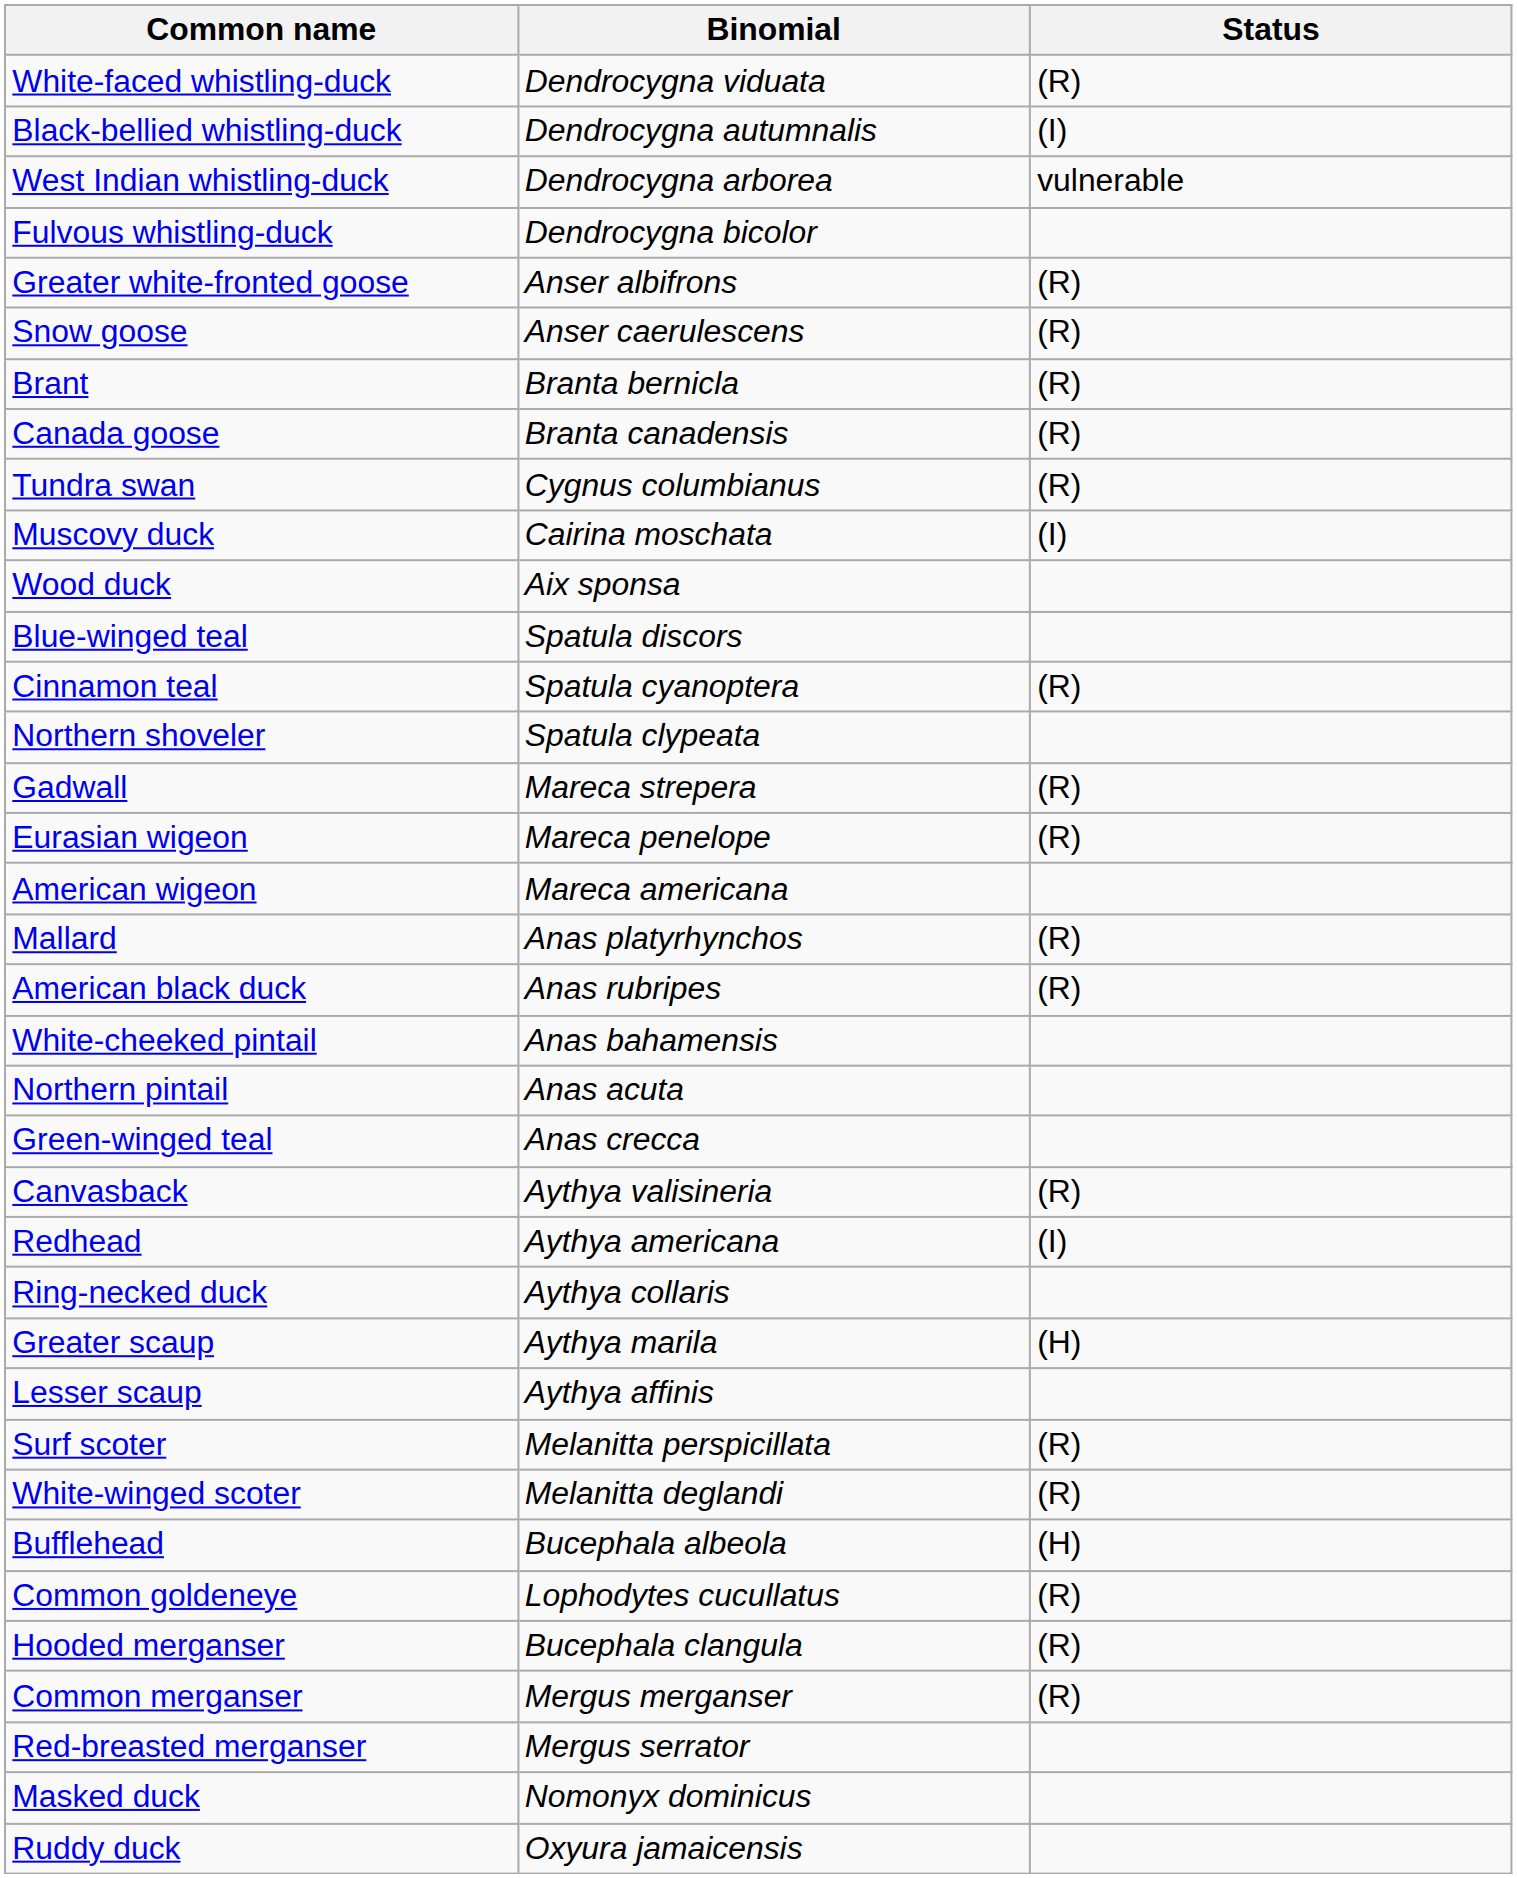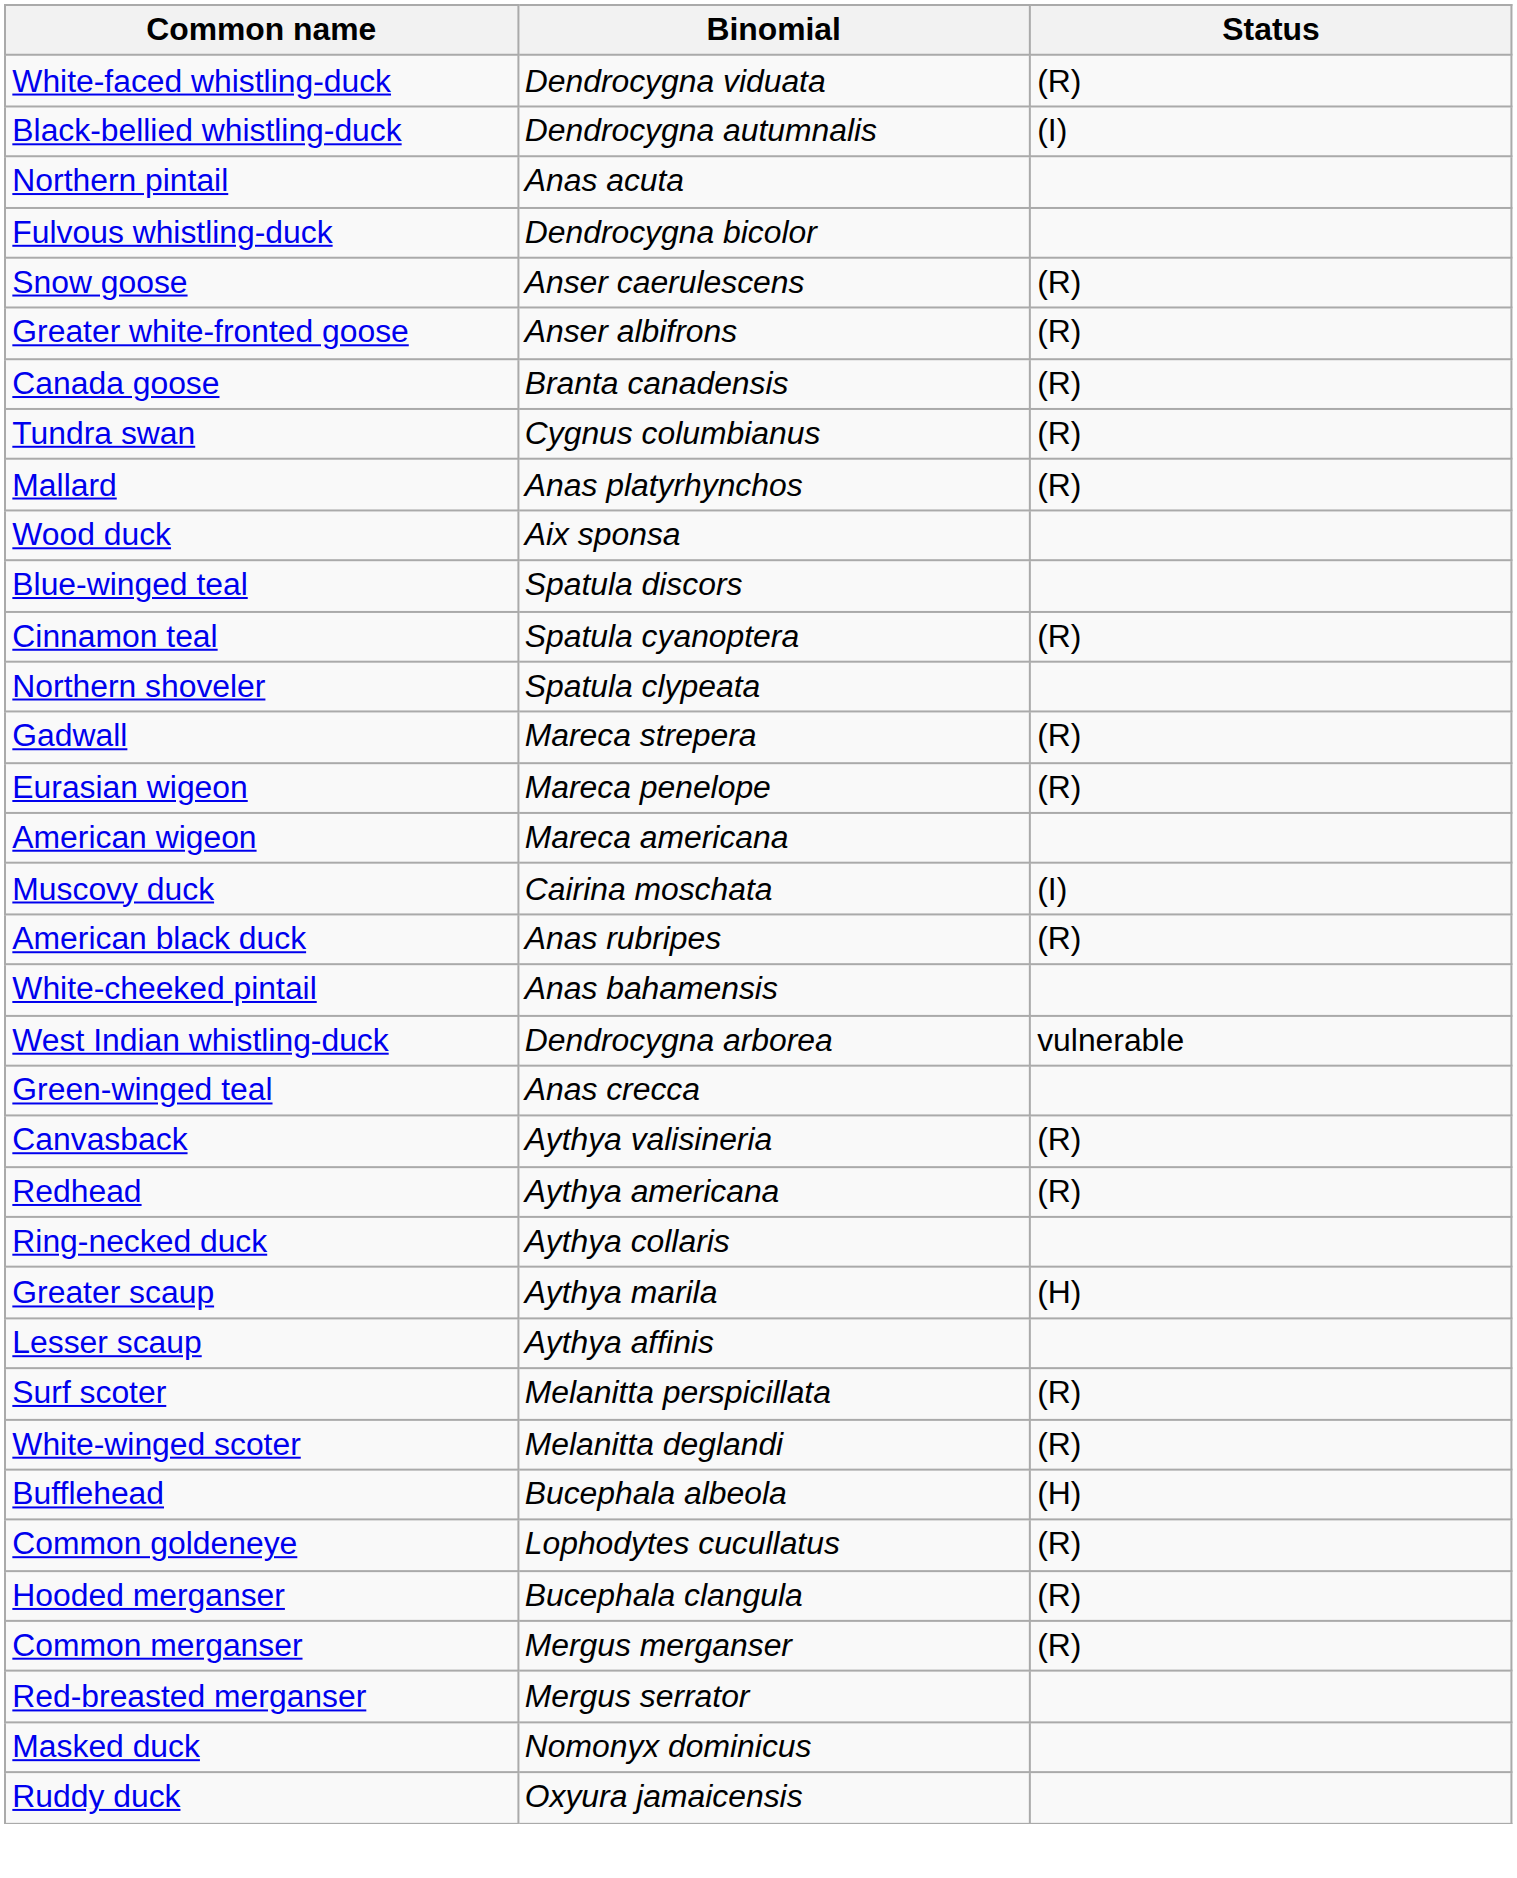 <table width=60% class="wikitable">
 <tr>
 <th width=34%>Common name</th>
 <th width=34%>Binomial</th>
 <th width=32%>Status</th>
 </tr>
 <tr>
 <td><a href='#'>White-faced whistling-duck</a></td>
 <td><em>Dendrocygna viduata</em></td>
 <td>(R)</td>
 </tr>
 <tr>
 <td><a href='#'>Black-bellied whistling-duck</a></td>
 <td><em>Dendrocygna autumnalis</em></td>
 <td>(I)</td>
 </tr>
 <tr>
-<td><a href='#'>West Indian whistling-duck</a></td>
-<td><em>Dendrocygna arborea</em></td>
-<td>vulnerable</td>
+<td><a href='#'>Northern pintail</a></td>
+<td><em>Anas acuta</em></td>
+<td></td>
 </tr>
 <tr>
 <td><a href='#'>Fulvous whistling-duck</a></td>
 <td><em>Dendrocygna bicolor</em></td>
 <td></td>
 </tr>
 <tr>
-<td><a href='#'>Greater white-fronted goose</a></td>
-<td><em>Anser albifrons</em></td>
-<td>(R)</td>
-</tr>
-<tr>
 <td><a href='#'>Snow goose</a></td>
 <td><em>Anser caerulescens</em></td>
 <td>(R)</td>
 </tr>
 <tr>
-<td><a href='#'>Brant</a></td>
-<td><em>Branta bernicla</em></td>
+<td><a href='#'>Greater white-fronted goose</a></td>
+<td><em>Anser albifrons</em></td>
 <td>(R)</td>
 </tr>
 <tr>
 <td><a href='#'>Canada goose</a></td>
 <td><em>Branta canadensis</em></td>
 <td>(R)</td>
 </tr>
 <tr>
 <td><a href='#'>Tundra swan</a></td>
 <td><em>Cygnus columbianus</em></td>
 <td>(R)</td>
 </tr>
 <tr>
-<td><a href='#'>Muscovy duck</a></td>
-<td><em>Cairina moschata</em></td>
-<td>(I)</td>
+<td><a href='#'>Mallard</a></td>
+<td><em>Anas platyrhynchos</em></td>
+<td>(R)</td>
 </tr>
 <tr>
 <td><a href='#'>Wood duck</a></td>
 <td><em>Aix sponsa</em></td>
 <td></td>
 </tr>
 <tr>
 <td><a href='#'>Blue-winged teal</a></td>
 <td><em>Spatula discors</em></td>
 <td></td>
 </tr>
 <tr>
 <td><a href='#'>Cinnamon teal</a></td>
 <td><em>Spatula cyanoptera</em></td>
 <td>(R)</td>
 </tr>
 <tr>
 <td><a href='#'>Northern shoveler</a></td>
 <td><em>Spatula clypeata</em></td>
 <td></td>
 </tr>
 <tr>
 <td><a href='#'>Gadwall</a></td>
 <td><em>Mareca strepera</em></td>
 <td>(R)</td>
 </tr>
 <tr>
 <td><a href='#'>Eurasian wigeon</a></td>
 <td><em>Mareca penelope</em></td>
 <td>(R)</td>
 </tr>
 <tr>
 <td><a href='#'>American wigeon</a></td>
 <td><em>Mareca americana</em></td>
 <td></td>
 </tr>
 <tr>
-<td><a href='#'>Mallard</a></td>
-<td><em>Anas platyrhynchos</em></td>
-<td>(R)</td>
+<td><a href='#'>Muscovy duck</a></td>
+<td><em>Cairina moschata</em></td>
+<td>(I)</td>
 </tr>
 <tr>
 <td><a href='#'>American black duck</a></td>
 <td><em>Anas rubripes</em></td>
 <td>(R)</td>
 </tr>
 <tr>
 <td><a href='#'>White-cheeked pintail</a></td>
 <td><em>Anas bahamensis</em></td>
 <td></td>
 </tr>
 <tr>
-<td><a href='#'>Northern pintail</a></td>
-<td><em>Anas acuta</em></td>
-<td></td>
+<td><a href='#'>West Indian whistling-duck</a></td>
+<td><em>Dendrocygna arborea</em></td>
+<td>vulnerable</td>
 </tr>
 <tr>
 <td><a href='#'>Green-winged teal</a></td>
 <td><em>Anas crecca</em></td>
 <td></td>
 </tr>
 <tr>
 <td><a href='#'>Canvasback</a></td>
 <td><em>Aythya valisineria</em></td>
 <td>(R)</td>
 </tr>
 <tr>
 <td><a href='#'>Redhead</a></td>
 <td><em>Aythya americana</em></td>
-<td>(I)</td>
+<td>(R)</td>
 </tr>
 <tr>
 <td><a href='#'>Ring-necked duck</a></td>
 <td><em>Aythya collaris</em></td>
 <td></td>
 </tr>
 <tr>
 <td><a href='#'>Greater scaup</a></td>
 <td><em>Aythya marila</em></td>
 <td>(H)</td>
 </tr>
 <tr>
 <td><a href='#'>Lesser scaup</a></td>
 <td><em>Aythya affinis</em></td>
 <td></td>
 </tr>
 <tr>
 <td><a href='#'>Surf scoter</a></td>
 <td><em>Melanitta perspicillata</em></td>
 <td>(R)</td>
 </tr>
 <tr>
 <td><a href='#'>White-winged scoter</a></td>
 <td><em>Melanitta deglandi</em></td>
 <td>(R)</td>
 </tr>
 <tr>
 <td><a href='#'>Bufflehead</a></td>
 <td><em>Bucephala albeola</em></td>
 <td>(H)</td>
 </tr>
 <tr>
 <td><a href='#'>Common goldeneye</a></td>
 <td><em>Lophodytes cucullatus</em></td>
 <td>(R)</td>
 </tr>
 <tr>
 <td><a href='#'>Hooded merganser</a></td>
 <td><em>Bucephala clangula</em></td>
 <td>(R)</td>
 </tr>
 <tr>
 <td><a href='#'>Common merganser</a></td>
 <td><em>Mergus merganser</em></td>
 <td>(R)</td>
 </tr>
 <tr>
 <td><a href='#'>Red-breasted merganser</a></td>
 <td><em>Mergus serrator</em></td>
 <td></td>
 </tr>
 <tr>
 <td><a href='#'>Masked duck</a></td>
 <td><em>Nomonyx dominicus</em></td>
 <td></td>
 </tr>
 <tr>
 <td><a href='#'>Ruddy duck</a></td>
 <td><em>Oxyura jamaicensis</em></td>
 <td></td>
 </tr>
 </table>
